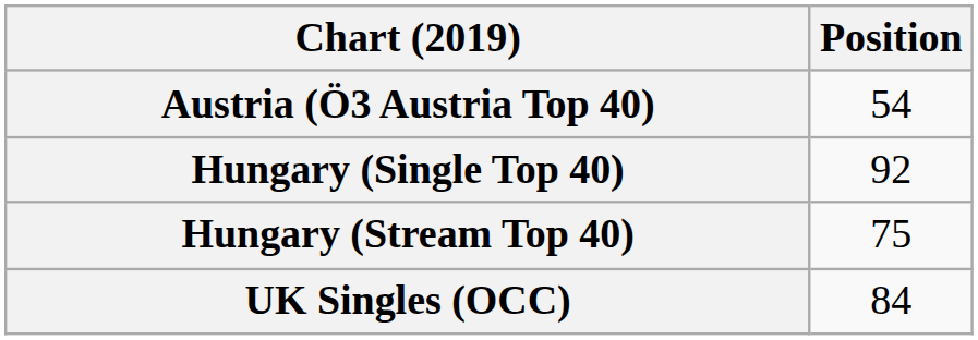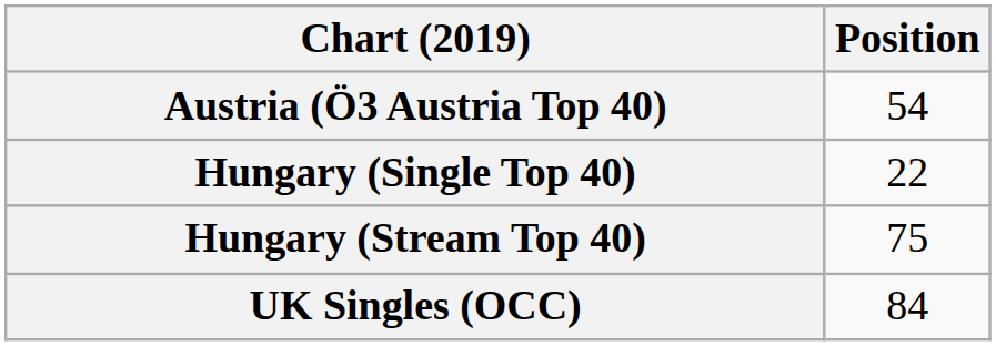 <table class="wikitable sortable plainrowheaders" style="text-align:center">
 <tr>
 <th scope="col" style="width:19em;">Chart (2019)</th>
 <th scope="col">Position</th>
 </tr>
 <tr>
 <th scope="row">Austria (Ö3 Austria Top 40)</th>
 <td>54</td>
 </tr>
 <tr>
 <th scope="row">Hungary (Single Top 40)</th>
-<td>92</td>
+<td>22</td>
 </tr>
 <tr>
 <th scope="row">Hungary (Stream Top 40)</th>
 <td>75</td>
 </tr>
 <tr>
 <th scope="row">UK Singles (OCC)</th>
 <td>84</td>
 </tr>
 </table>
